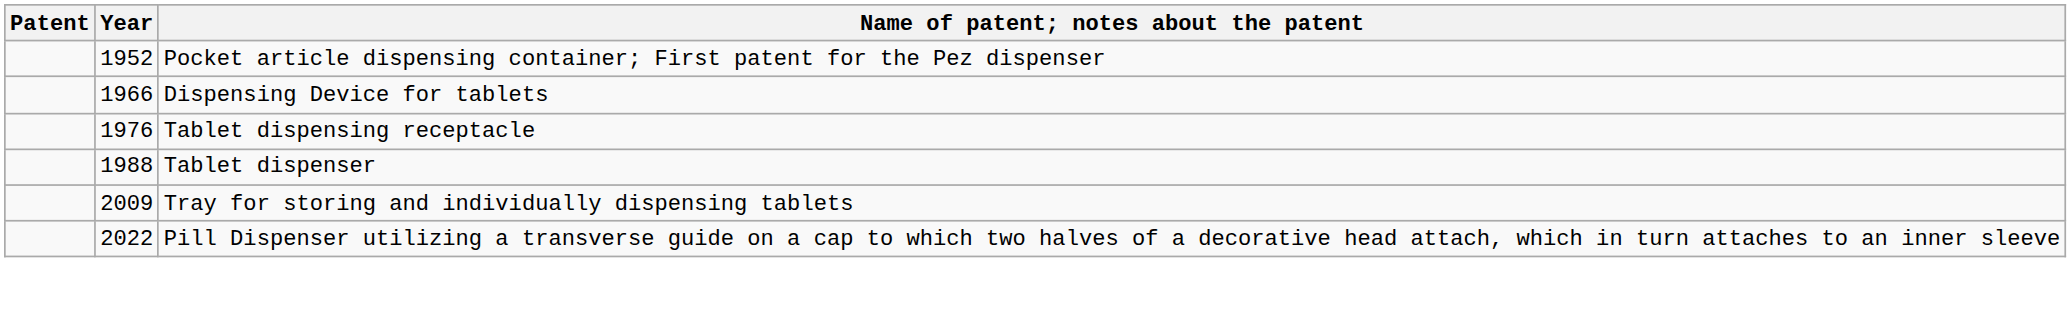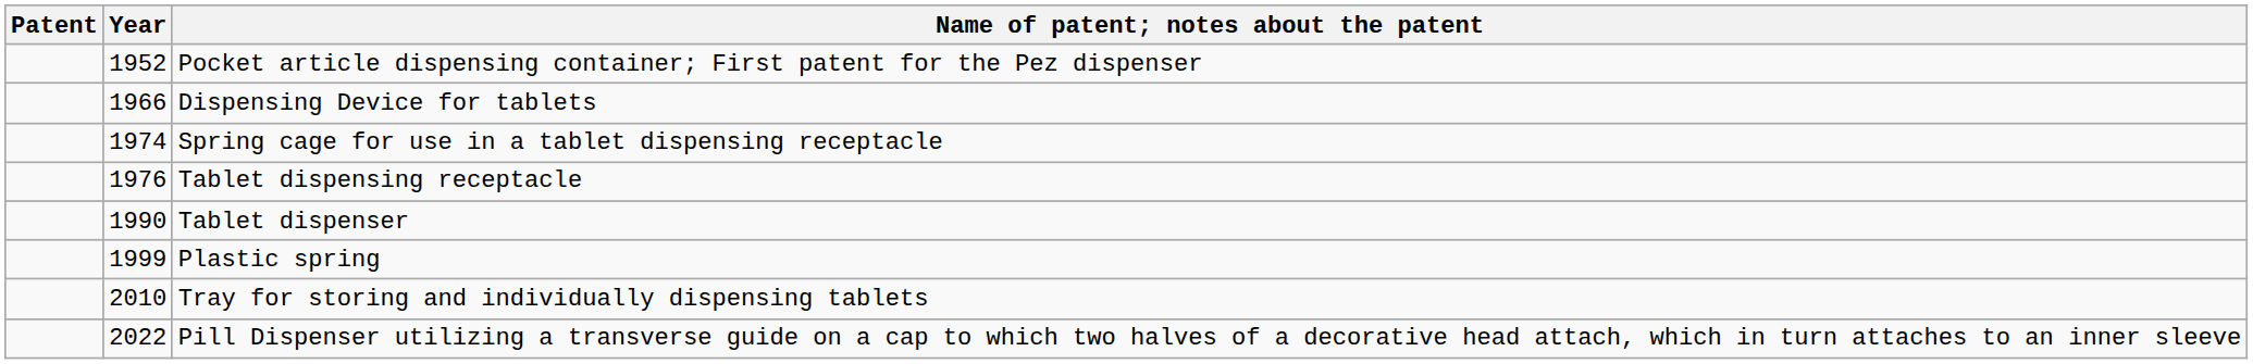 <table class=wikitable>
 <tr>
 <th>Patent</th>
 <th>Year</th>
 <th><div>Name of patent; notes about the patent</div></th>
 </tr>
 <tr>
 <td></td>
 <td>1952</td>
 <td>Pocket article dispensing container; First patent for the Pez dispenser</td>
 </tr>
 <tr>
 <td></td>
 <td>1966</td>
 <td>Dispensing Device for tablets</td>
 </tr>
 <tr>
 <td></td>
+<td>1974</td>
+<td>Spring cage for use in a tablet dispensing receptacle</td>
+</tr>
+<tr>
+<td></td>
 <td>1976</td>
 <td>Tablet dispensing receptacle</td>
 </tr>
 <tr>
 <td></td>
-<td>1988</td>
+<td>1990</td>
 <td>Tablet dispenser</td>
 </tr>
 <tr>
 <td></td>
-<td>2009</td>
+<td>1999</td>
+<td>Plastic spring</td>
+</tr>
+<tr>
+<td></td>
+<td>2010</td>
 <td>Tray for storing and individually dispensing tablets</td>
 </tr>
 <tr>
 <td></td>
 <td>2022</td>
 <td>Pill Dispenser utilizing a transverse guide on a cap to which two halves of a decorative head attach, which in turn attaches to an inner sleeve</td>
 </tr>
 </table>
